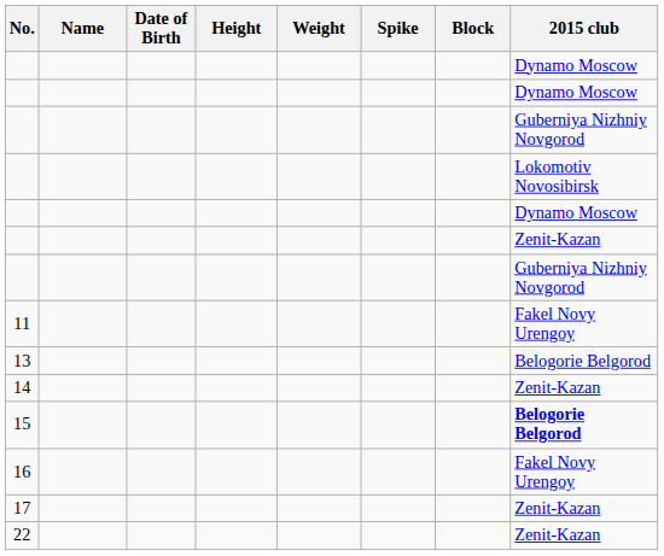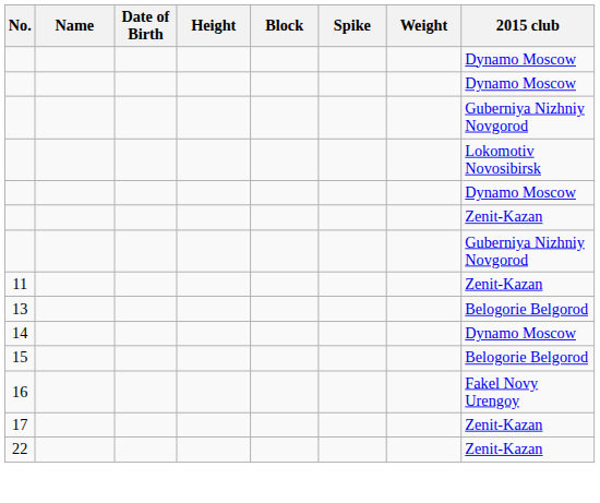 <table class="wikitable sortable" style="font-size:100%; text-align:center;">
 <tr>
 <th>No.</th>
 <th style="width:12em">Name</th>
 <th style="width:8em">Date of Birth</th>
 <th style="width:9em">Height</th>
+<th style="width:9em">Block</th>
+<th style="width:9em">Spike</th>
 <th style="width:9em">Weight</th>
-<th style="width:9em">Spike</th>
-<th style="width:9em">Block</th>
 <th style="width:19em">2015 club</th>
 </tr>
 <tr>
 <td></td>
 <td align=left></td>
 <td align=right></td>
 <td></td>
 <td></td>
 <td></td>
 <td></td>
 <td align=left> <a href='#'>Dynamo Moscow</a></td>
 </tr>
 <tr>
 <td></td>
 <td align=left></td>
 <td align=right></td>
 <td></td>
 <td></td>
 <td></td>
 <td></td>
 <td align=left> <a href='#'>Dynamo Moscow</a></td>
 </tr>
 <tr>
 <td></td>
 <td align=left></td>
 <td align=right></td>
 <td></td>
 <td></td>
 <td></td>
 <td></td>
 <td align=left> <a href='#'>Guberniya Nizhniy Novgorod</a></td>
 </tr>
 <tr>
 <td></td>
 <td align=left></td>
 <td align=right></td>
 <td></td>
 <td></td>
 <td></td>
 <td></td>
 <td align=left> <a href='#'>Lokomotiv Novosibirsk</a></td>
 </tr>
 <tr>
 <td></td>
 <td align=left></td>
 <td align=right></td>
 <td></td>
 <td></td>
 <td></td>
 <td></td>
 <td align=left> <a href='#'>Dynamo Moscow</a></td>
 </tr>
 <tr>
 <td></td>
 <td align=left></td>
 <td align=right></td>
 <td></td>
 <td></td>
 <td></td>
 <td></td>
 <td align=left> <a href='#'>Zenit-Kazan</a></td>
 </tr>
 <tr>
 <td></td>
 <td align=left></td>
 <td align=right></td>
 <td></td>
 <td></td>
 <td></td>
 <td></td>
 <td align=left> <a href='#'>Guberniya Nizhniy Novgorod</a></td>
 </tr>
 <tr>
 <td>11</td>
 <td align=left></td>
 <td align=right></td>
 <td></td>
 <td></td>
 <td></td>
 <td></td>
-<td align=left> <a href='#'>Fakel Novy Urengoy</a></td>
+<td align=left> <a href='#'>Zenit-Kazan</a></td>
 </tr>
 <tr>
 <td>13</td>
 <td align=left></td>
 <td align=right></td>
 <td></td>
 <td></td>
 <td></td>
 <td></td>
 <td align=left> <a href='#'>Belogorie Belgorod</a></td>
 </tr>
 <tr>
 <td>14</td>
 <td align=left></td>
 <td align=right></td>
 <td></td>
 <td></td>
 <td></td>
 <td></td>
-<td align=left> <a href='#'>Zenit-Kazan</a></td>
+<td align=left> <a href='#'>Dynamo Moscow</a></td>
 </tr>
 <tr>
 <td>15</td>
 <td align=left></td>
 <td align=right></td>
 <td></td>
 <td></td>
 <td></td>
 <td></td>
-<td align=left><strong> <a href='#'>Belogorie Belgorod</a></strong></td>
+<td align=left> <a href='#'>Belogorie Belgorod</a></td>
 </tr>
 <tr>
 <td>16</td>
 <td align=left></td>
 <td align=right></td>
 <td></td>
 <td></td>
 <td></td>
 <td></td>
 <td align=left> <a href='#'>Fakel Novy Urengoy</a></td>
 </tr>
 <tr>
 <td>17</td>
 <td align=left></td>
 <td align=right></td>
 <td></td>
 <td></td>
 <td></td>
 <td></td>
 <td align=left> <a href='#'>Zenit-Kazan</a></td>
 </tr>
 <tr>
 <td>22</td>
 <td align=left></td>
 <td align=right></td>
 <td></td>
 <td></td>
 <td></td>
 <td></td>
 <td align=left> <a href='#'>Zenit-Kazan</a></td>
 </tr>
 </table>
